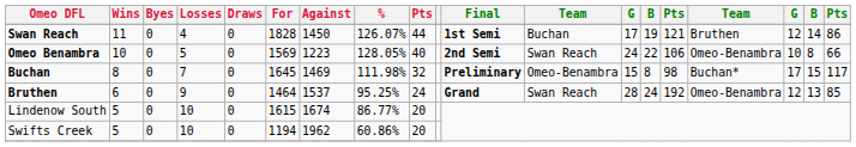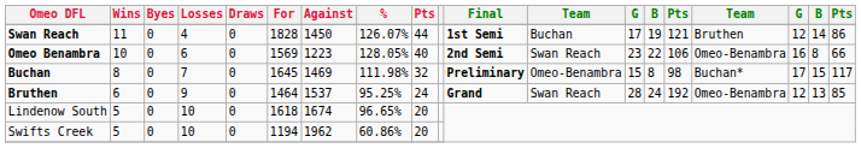 <table style="font-size: 85%; text-align: left;" class="wikitable">
 <tr>
 <th style="color:crimson">Omeo DFL</th>
 <th style="color:crimson">Wins</th>
 <th style="color:crimson">Byes</th>
 <th style="color:crimson">Losses</th>
 <th style="color:crimson">Draws</th>
 <th style="color:crimson">For</th>
 <th style="color:crimson">Against</th>
 <th style="color:crimson">%</th>
 <th style="color:crimson">Pts</th>
 <th></th>
 <th style="color:green">Final</th>
 <th style="color:green">Team</th>
 <th style="color:green">G</th>
 <th style="color:green">B</th>
 <th style="color:green">Pts</th>
 <th style="color:green">Team</th>
 <th style="color:green">G</th>
 <th style="color:green">B</th>
 <th style="color:green">Pts</th>
 </tr>
 <tr>
 </tr>
 <tr>
 </tr>
 <tr>
 <td><strong>	Swan Reach	</strong></td>
 <td>11</td>
 <td>0</td>
 <td>4</td>
 <td>0</td>
 <td>1828</td>
 <td>1450</td>
 <td>126.07%</td>
 <td>44</td>
 <td></td>
 <td><strong>1st Semi</strong></td>
 <td>Buchan</td>
 <td>17</td>
 <td>19</td>
 <td>121</td>
 <td>Bruthen</td>
 <td>12</td>
 <td>14</td>
 <td>86</td>
 </tr>
 <tr>
 <td><strong>	Omeo Benambra	</strong></td>
 <td>10</td>
 <td>0</td>
-<td>5</td>
+<td>6</td>
 <td>0</td>
 <td>1569</td>
 <td>1223</td>
 <td>128.05%</td>
 <td>40</td>
 <td></td>
 <td><strong>2nd Semi</strong></td>
 <td>Swan Reach</td>
-<td>24</td>
+<td>23</td>
 <td>22</td>
 <td>106</td>
 <td>Omeo-Benambra</td>
-<td>10</td>
+<td>16</td>
 <td>8</td>
 <td>66</td>
 </tr>
 <tr>
 <td><strong>	Buchan	</strong></td>
 <td>8</td>
 <td>0</td>
 <td>7</td>
 <td>0</td>
 <td>1645</td>
 <td>1469</td>
 <td>111.98%</td>
 <td>32</td>
 <td></td>
 <td><strong>Preliminary</strong></td>
 <td>Omeo-Benambra</td>
 <td>15</td>
 <td>8</td>
 <td>98</td>
 <td>Buchan*</td>
 <td>17</td>
 <td>15</td>
 <td>117</td>
 </tr>
 <tr>
 <td><strong>	Bruthen	</strong></td>
 <td>6</td>
 <td>0</td>
 <td>9</td>
 <td>0</td>
 <td>1464</td>
 <td>1537</td>
 <td>95.25%</td>
 <td>24</td>
 <td></td>
 <td><strong>Grand</strong></td>
 <td>Swan Reach</td>
 <td>28</td>
 <td>24</td>
 <td>192</td>
 <td>Omeo-Benambra</td>
 <td>12</td>
 <td>13</td>
 <td>85</td>
 </tr>
 <tr>
 <td>Lindenow South</td>
 <td>5</td>
 <td>0</td>
 <td>10</td>
 <td>0</td>
-<td>1615</td>
+<td>1618</td>
 <td>1674</td>
-<td>86.77%</td>
+<td>96.65%</td>
 <td>20</td>
 <td></td>
 </tr>
 <tr>
 <td>Swifts Creek</td>
 <td>5</td>
 <td>0</td>
 <td>10</td>
 <td>0</td>
 <td>1194</td>
 <td>1962</td>
 <td>60.86%</td>
 <td>20</td>
 <td></td>
 </tr>
 <tr>
 </tr>
 </table>
